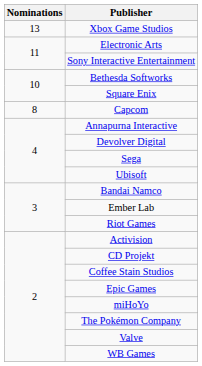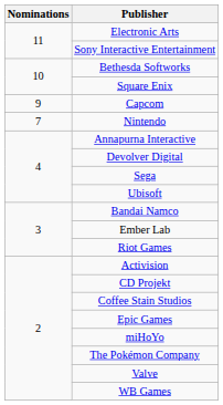 <table class="wikitable floatright" rowspan="2" style="text-align:center;">
 <tr>
 <th scope="col" style="width:55px;">Nominations</th>
 <th scope="col" style="text-align:center;">Publisher</th>
-</tr>
-<tr>
-<td>13</td>
-<td><a href='#'>Xbox Game Studios</a></td>
 </tr>
 <tr>
 <td rowspan="2">11</td>
 <td><a href='#'>Electronic Arts</a></td>
 </tr>
 <tr>
 <td><a href='#'>Sony Interactive Entertainment</a></td>
 </tr>
 <tr>
 <td rowspan="2">10</td>
 <td><a href='#'>Bethesda Softworks</a></td>
 </tr>
 <tr>
 <td><a href='#'>Square Enix</a></td>
 </tr>
 <tr>
-<td>8</td>
+<td>9</td>
 <td><a href='#'>Capcom</a></td>
+</tr>
+<tr>
+<td>7</td>
+<td><a href='#'>Nintendo</a></td>
 </tr>
 <tr>
 <td rowspan="4">4</td>
 <td><a href='#'>Annapurna Interactive</a></td>
 </tr>
 <tr>
 <td><a href='#'>Devolver Digital</a></td>
 </tr>
 <tr>
 <td><a href='#'>Sega</a></td>
 </tr>
 <tr>
 <td><a href='#'>Ubisoft</a></td>
 </tr>
 <tr>
 <td rowspan="3">3</td>
 <td><a href='#'>Bandai Namco</a></td>
 </tr>
 <tr>
 <td>Ember Lab</td>
 </tr>
 <tr>
 <td><a href='#'>Riot Games</a></td>
 </tr>
 <tr>
 <td rowspan="8">2</td>
 <td><a href='#'>Activision</a></td>
 </tr>
 <tr>
 <td><a href='#'>CD Projekt</a></td>
 </tr>
 <tr>
 <td><a href='#'>Coffee Stain Studios</a></td>
 </tr>
 <tr>
 <td><a href='#'>Epic Games</a></td>
 </tr>
 <tr>
 <td><a href='#'>miHoYo</a></td>
 </tr>
 <tr>
 <td><a href='#'>The Pokémon Company</a></td>
 </tr>
 <tr>
 <td><a href='#'>Valve</a></td>
 </tr>
 <tr>
 <td><a href='#'>WB Games</a></td>
 </tr>
 </table>
